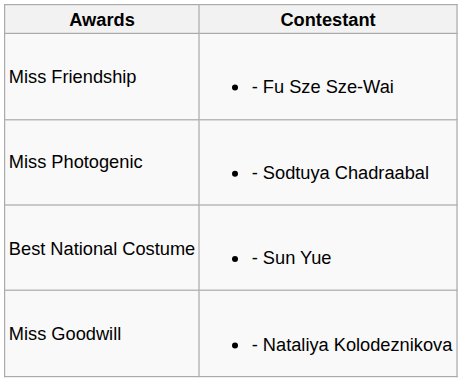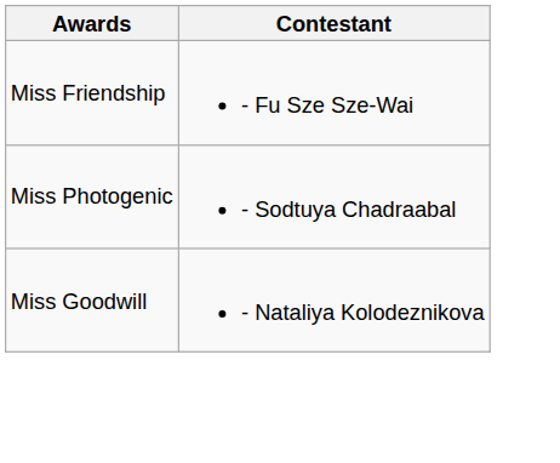 <table class="wikitable sortable" style="font-size:95%;">
 <tr>
 <th>Awards</th>
 <th>Contestant</th>
 </tr>
 <tr>
 <td>Miss Friendship</td>
 <td><br><ul><li> - Fu Sze Sze-Wai</li></ul></td>
 </tr>
 <tr>
 <td>Miss Photogenic</td>
 <td><br><ul><li> - Sodtuya Chadraabal</li></ul></td>
 </tr>
 <tr>
-<td>Best National Costume</td>
-<td><br><ul><li> - Sun Yue</li></ul></td>
-</tr>
-<tr>
 <td>Miss Goodwill</td>
 <td><br><ul><li> - Nataliya Kolodeznikova</li></ul></td>
 </tr>
 </table>
